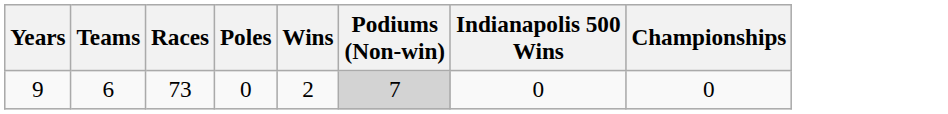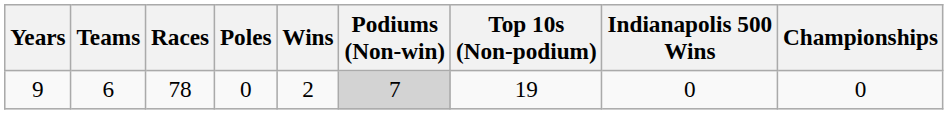 <table class="wikitable" style="text-align:center; font-size:95%">
 <tr>
 <th>Years</th>
 <th>Teams</th>
 <th>Races</th>
 <th>Poles</th>
 <th>Wins</th>
 <th>Podiums<br>(Non-win)</th>
+<th>Top 10s<br>(Non-podium)</th>
 <th>Indianapolis 500<br>Wins</th>
 <th>Championships</th>
 </tr>
 <tr>
 <td>9</td>
 <td>6</td>
-<td>73</td>
+<td>78</td>
 <td>0</td>
 <td>2</td>
 <td style="background: lightgrey;">7</td>
+<td>19</td>
 <td>0</td>
 <td>0</td>
 </tr>
 </table>
